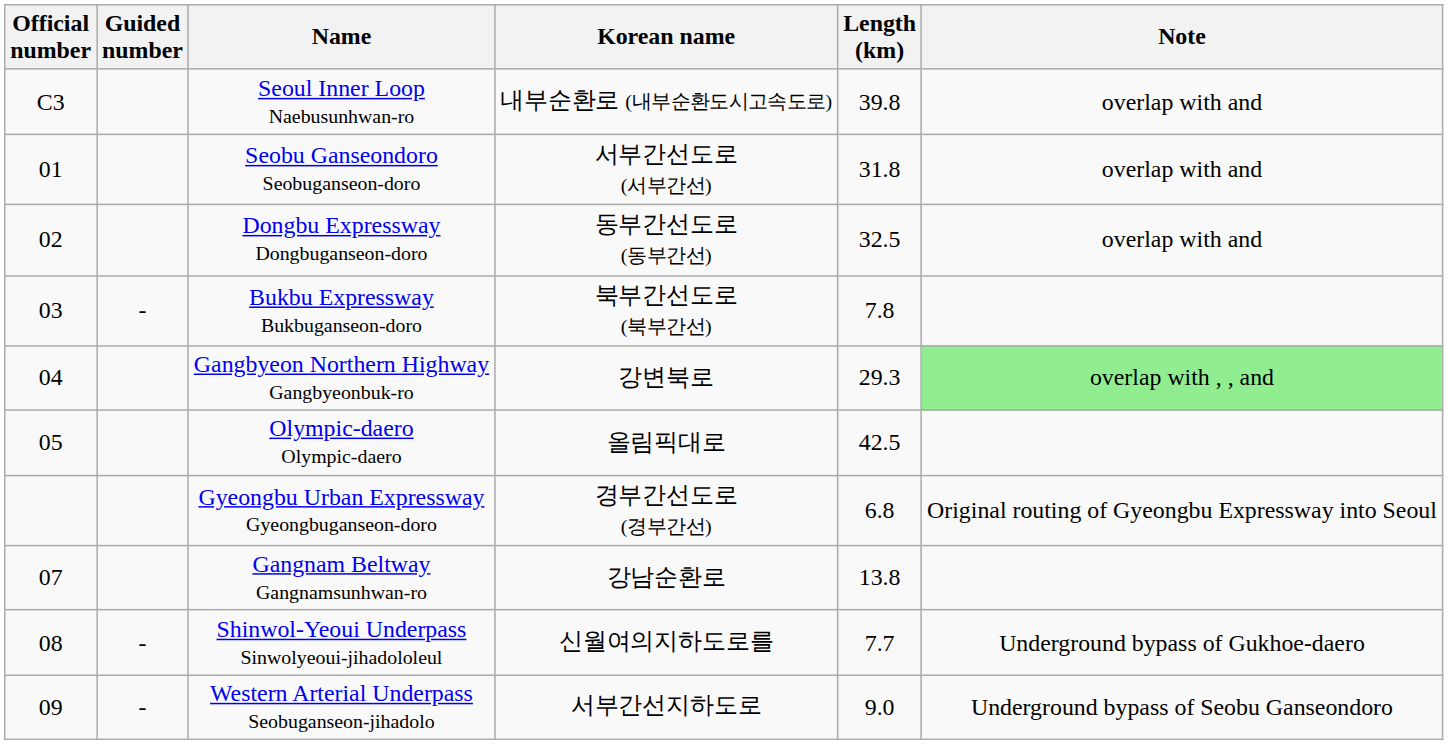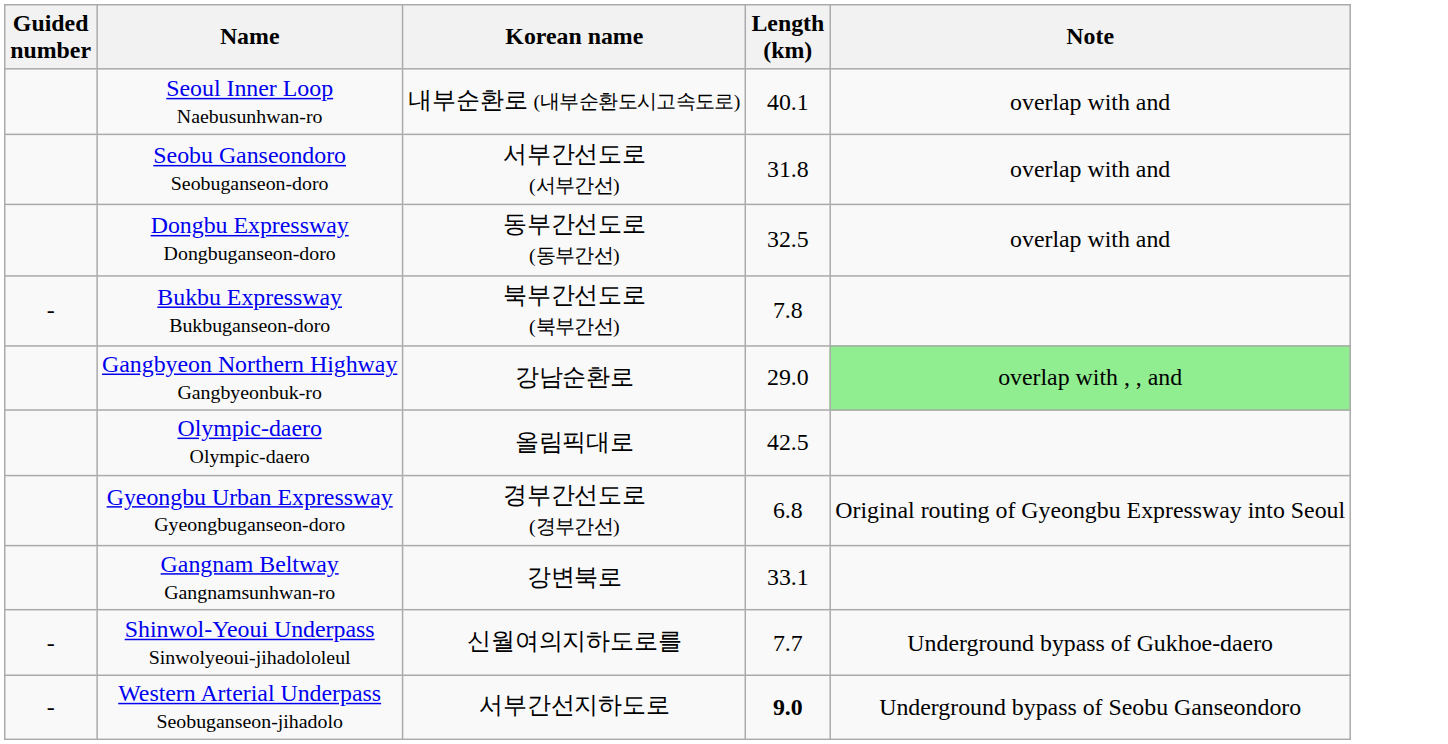 <table class="wikitable" style="text-align: center;">
 <tr>
-<th>Official<br>number</th>
 <th>Guided<br>number</th>
 <th>Name</th>
 <th>Korean name</th>
 <th>Length<br>(km)</th>
 <th>Note</th>
 </tr>
 <tr>
-<td>C3</td>
 <td></td>
 <td><a href='#'>Seoul Inner Loop</a><br><small>Naebusunhwan-ro</small></td>
 <td>내부순환로 <small>(내부순환도시고속도로)</small></td>
-<td>39.8</td>
+<td>40.1</td>
 <td>overlap with  and </td>
 </tr>
 <tr>
-<td>01</td>
 <td></td>
 <td><a href='#'>Seobu Ganseondoro</a><br><small>Seobuganseon-doro</small></td>
 <td>서부간선도로<br><small>(서부간선)</small></td>
 <td>31.8</td>
 <td>overlap with  and </td>
 </tr>
 <tr>
-<td>02</td>
 <td></td>
 <td><a href='#'>Dongbu Expressway</a><br><small>Dongbuganseon-doro</small></td>
 <td>동부간선도로<br><small>(동부간선)</small></td>
 <td>32.5</td>
 <td>overlap with  and </td>
 </tr>
 <tr>
-<td>03</td>
 <td>-</td>
 <td><a href='#'>Bukbu Expressway</a><br><small>Bukbuganseon-doro</small></td>
 <td>북부간선도로<br><small>(북부간선)</small></td>
 <td>7.8</td>
 <td></td>
 </tr>
 <tr>
-<td>04</td>
 <td></td>
 <td><a href='#'>Gangbyeon Northern Highway</a><br><small>Gangbyeonbuk-ro</small></td>
-<td>강변북로</td>
-<td>29.3</td>
+<td>강남순환로</td>
+<td>29.0</td>
 <td style="background: lightgreen;">overlap with , ,  and </td>
 </tr>
 <tr>
-<td>05</td>
 <td></td>
 <td><a href='#'>Olympic-daero</a><br><small>Olympic-daero</small></td>
 <td>올림픽대로</td>
 <td>42.5</td>
 <td></td>
 </tr>
 <tr>
 <td></td>
-<td></td>
 <td><a href='#'>Gyeongbu Urban Expressway</a><br><small>Gyeongbuganseon-doro</small></td>
 <td>경부간선도로<br><small>(경부간선)</small></td>
 <td>6.8</td>
 <td>Original routing of Gyeongbu Expressway into Seoul</td>
 </tr>
 <tr>
-<td>07</td>
 <td></td>
 <td><a href='#'>Gangnam Beltway</a><br><small>Gangnamsunhwan-ro</small></td>
-<td>강남순환로</td>
-<td>13.8</td>
+<td>강변북로</td>
+<td>33.1</td>
 <td></td>
 </tr>
 <tr>
-<td>08</td>
 <td>-</td>
 <td><a href='#'>Shinwol-Yeoui Underpass</a><br><small>Sinwolyeoui-jihadololeul</small></td>
 <td>신월여의지하도로를</td>
 <td>7.7</td>
 <td>Underground bypass of Gukhoe-daero</td>
 </tr>
 <tr>
-<td>09</td>
 <td>-</td>
 <td><a href='#'>Western Arterial Underpass</a><br><small>Seobuganseon-jihadolo</small></td>
 <td>서부간선지하도로</td>
-<td>9.0</td>
+<td><strong>9.0</strong></td>
 <td>Underground bypass of Seobu Ganseondoro</td>
 </tr>
 </table>
